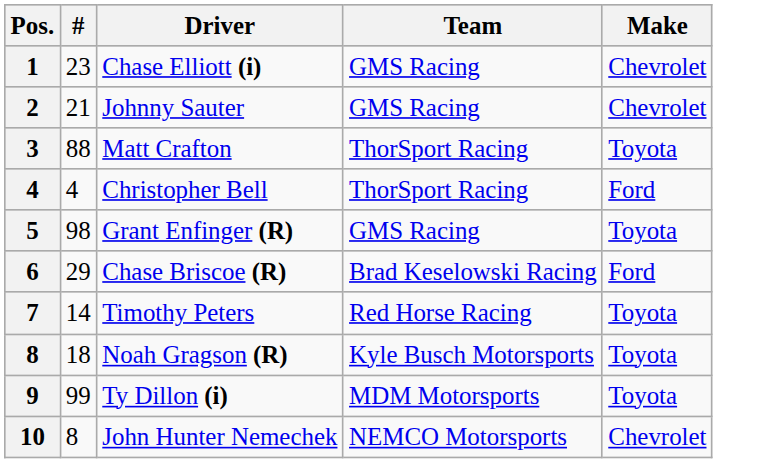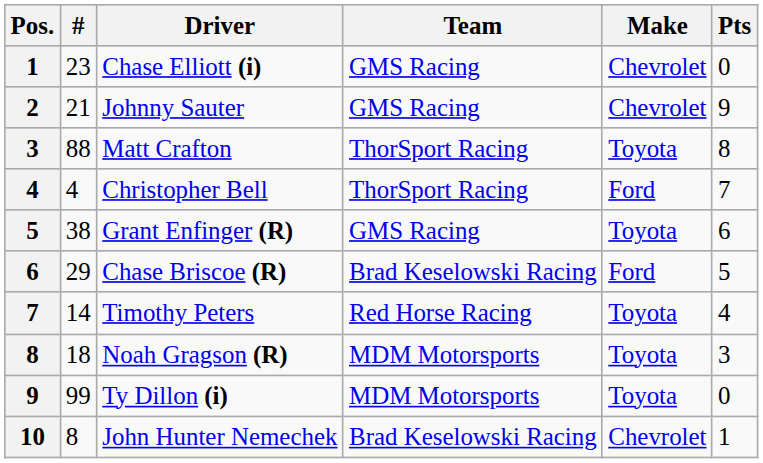 <table class="wikitable" style="font-size:95%">
 <tr>
 <th>Pos.</th>
 <th>#</th>
 <th>Driver</th>
 <th>Team</th>
 <th>Make</th>
+<th>Pts</th>
 </tr>
 <tr>
 <th>1</th>
 <td>23</td>
 <td><a href='#'>Chase Elliott</a> <strong>(i)</strong></td>
 <td><a href='#'>GMS Racing</a></td>
 <td><a href='#'>Chevrolet</a></td>
+<td>0</td>
 </tr>
 <tr>
 <th>2</th>
 <td>21</td>
 <td><a href='#'>Johnny Sauter</a></td>
 <td><a href='#'>GMS Racing</a></td>
 <td><a href='#'>Chevrolet</a></td>
+<td>9</td>
 </tr>
 <tr>
 <th>3</th>
 <td>88</td>
 <td><a href='#'>Matt Crafton</a></td>
 <td><a href='#'>ThorSport Racing</a></td>
 <td><a href='#'>Toyota</a></td>
+<td>8</td>
 </tr>
 <tr>
 <th>4</th>
 <td>4</td>
 <td><a href='#'>Christopher Bell</a></td>
 <td><a href='#'>ThorSport Racing</a></td>
 <td><a href='#'>Ford</a></td>
+<td>7</td>
 </tr>
 <tr>
 <th>5</th>
-<td>98</td>
+<td>38</td>
 <td><a href='#'>Grant Enfinger</a> <strong>(R)</strong></td>
 <td><a href='#'>GMS Racing</a></td>
 <td><a href='#'>Toyota</a></td>
+<td>6</td>
 </tr>
 <tr>
 <th>6</th>
 <td>29</td>
 <td><a href='#'>Chase Briscoe</a> <strong>(R)</strong></td>
 <td><a href='#'>Brad Keselowski Racing</a></td>
 <td><a href='#'>Ford</a></td>
+<td>5</td>
 </tr>
 <tr>
 <th>7</th>
 <td>14</td>
 <td><a href='#'>Timothy Peters</a></td>
 <td><a href='#'>Red Horse Racing</a></td>
 <td><a href='#'>Toyota</a></td>
+<td>4</td>
 </tr>
 <tr>
 <th>8</th>
 <td>18</td>
 <td><a href='#'>Noah Gragson</a> <strong>(R)</strong></td>
-<td><a href='#'>Kyle Busch Motorsports</a></td>
+<td><a href='#'>MDM Motorsports</a></td>
 <td><a href='#'>Toyota</a></td>
+<td>3</td>
 </tr>
 <tr>
 <th>9</th>
 <td>99</td>
 <td><a href='#'>Ty Dillon</a> <strong>(i)</strong></td>
 <td><a href='#'>MDM Motorsports</a></td>
 <td><a href='#'>Toyota</a></td>
+<td>0</td>
 </tr>
 <tr>
 <th>10</th>
 <td>8</td>
 <td><a href='#'>John Hunter Nemechek</a></td>
-<td><a href='#'>NEMCO Motorsports</a></td>
+<td><a href='#'>Brad Keselowski Racing</a></td>
 <td><a href='#'>Chevrolet</a></td>
+<td>1</td>
 </tr>
 </table>
